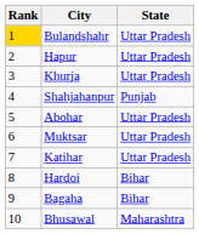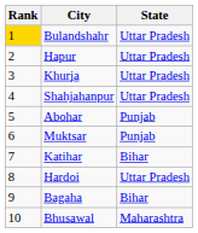 <table class="wikitable">
 <tr>
 <th>Rank</th>
 <th>City</th>
 <th>State</th>
 </tr>
 <tr>
 <td style="background: gold;">1</td>
 <td><a href='#'>Bulandshahr</a></td>
 <td><a href='#'>Uttar Pradesh</a></td>
 </tr>
 <tr>
 <td>2</td>
 <td><a href='#'>Hapur</a></td>
 <td><a href='#'>Uttar Pradesh</a></td>
 </tr>
 <tr>
 <td>3</td>
 <td><a href='#'>Khurja</a></td>
 <td><a href='#'>Uttar Pradesh</a></td>
 </tr>
 <tr>
 <td>4</td>
 <td><a href='#'>Shahjahanpur</a></td>
-<td><a href='#'>Punjab</a></td>
+<td><a href='#'>Uttar Pradesh</a></td>
 </tr>
 <tr>
 <td>5</td>
 <td><a href='#'>Abohar</a></td>
-<td><a href='#'>Uttar Pradesh</a></td>
+<td><a href='#'>Punjab</a></td>
 </tr>
 <tr>
 <td>6</td>
 <td><a href='#'>Muktsar</a></td>
-<td><a href='#'>Uttar Pradesh</a></td>
+<td><a href='#'>Punjab</a></td>
 </tr>
 <tr>
 <td>7</td>
 <td><a href='#'>Katihar</a></td>
-<td><a href='#'>Uttar Pradesh</a></td>
+<td><a href='#'>Bihar</a></td>
 </tr>
 <tr>
 <td>8</td>
 <td><a href='#'>Hardoi</a></td>
-<td><a href='#'>Bihar</a></td>
+<td><a href='#'>Uttar Pradesh</a></td>
 </tr>
 <tr>
 <td>9</td>
 <td><a href='#'>Bagaha</a></td>
 <td><a href='#'>Bihar</a></td>
 </tr>
 <tr>
 <td>10</td>
 <td><a href='#'>Bhusawal</a></td>
 <td><a href='#'>Maharashtra</a></td>
 </tr>
 </table>
